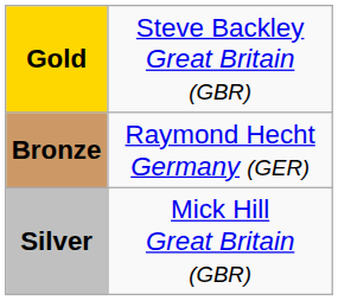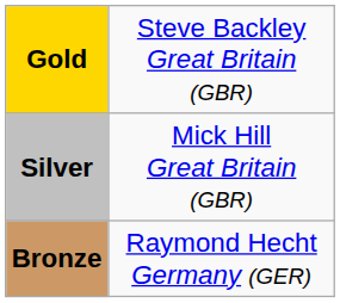 <table class="wikitable" style=" text-align:center; font-size:110%;" width="35%">
 <tr>
 <td bgcolor="gold"><strong>Gold</strong></td>
 <td> <a href='#'>Steve Backley</a><br><em><a href='#'>Great Britain</a> <small>(GBR)</small></em></td>
 </tr>
 <tr>
+<td bgcolor="silver"><strong>Silver</strong></td>
+<td> <a href='#'>Mick Hill</a><br><em><a href='#'>Great Britain</a> <small>(GBR)</small></em></td>
+</tr>
+<tr>
 <td bgcolor="CC9966"><strong>Bronze</strong></td>
 <td> <a href='#'>Raymond Hecht</a><br><em><a href='#'>Germany</a> <small>(GER)</small></em></td>
 </tr>
-<tr>
-<td bgcolor="silver"><strong>Silver</strong></td>
-<td> <a href='#'>Mick Hill</a><br><em><a href='#'>Great Britain</a> <small>(GBR)</small></em></td>
-</tr>
 </table>
